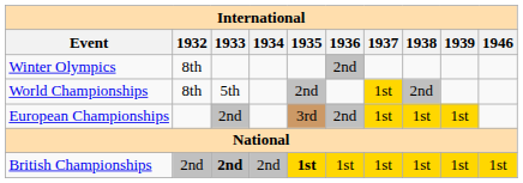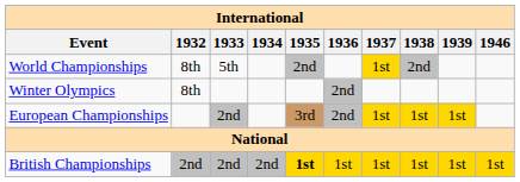 <table class="wikitable" style="text-align:center">
 <tr>
 <th style="background-color: #ffdead; " colspan=10 align=center><strong>International</strong></th>
 </tr>
 <tr>
 <th>Event</th>
 <th>1932</th>
 <th>1933</th>
 <th>1934</th>
 <th>1935</th>
 <th>1936</th>
 <th>1937</th>
 <th>1938</th>
 <th>1939</th>
 <th>1946</th>
 </tr>
 <tr>
+<td align=left><a href='#'>World Championships</a></td>
+<td>8th</td>
+<td>5th</td>
+<td></td>
+<td bgcolor=silver>2nd</td>
+<td></td>
+<td bgcolor=gold>1st</td>
+<td bgcolor=silver>2nd</td>
+<td></td>
+<td></td>
+</tr>
+<tr>
 <td align=left><a href='#'>Winter Olympics</a></td>
 <td>8th</td>
 <td></td>
 <td></td>
 <td></td>
 <td bgcolor=silver>2nd</td>
 <td></td>
 <td></td>
-<td></td>
-<td></td>
-</tr>
-<tr>
-<td align=left><a href='#'>World Championships</a></td>
-<td>8th</td>
-<td>5th</td>
-<td></td>
-<td bgcolor=silver>2nd</td>
-<td></td>
-<td bgcolor=gold>1st</td>
-<td bgcolor=silver>2nd</td>
 <td></td>
 <td></td>
 </tr>
 <tr>
 <td align=left><a href='#'>European Championships</a></td>
 <td></td>
 <td bgcolor=silver>2nd</td>
 <td></td>
 <td bgcolor=cc9966>3rd</td>
 <td bgcolor=silver>2nd</td>
 <td bgcolor=gold>1st</td>
 <td bgcolor=gold>1st</td>
 <td bgcolor=gold>1st</td>
 <td></td>
 </tr>
 <tr>
 <th style="background-color: #ffdead; " colspan=10 align=center><strong>National</strong></th>
 </tr>
 <tr>
 <td align=left><a href='#'>British Championships</a></td>
 <td bgcolor=silver>2nd</td>
-<td bgcolor=silver><strong>2nd</strong></td>
+<td bgcolor=silver>2nd</td>
 <td bgcolor=silver>2nd</td>
 <td bgcolor=gold><strong>1st</strong></td>
 <td bgcolor=gold>1st</td>
 <td bgcolor=gold>1st</td>
 <td bgcolor=gold>1st</td>
 <td bgcolor=gold>1st</td>
 <td bgcolor=gold>1st</td>
 </tr>
 </table>
